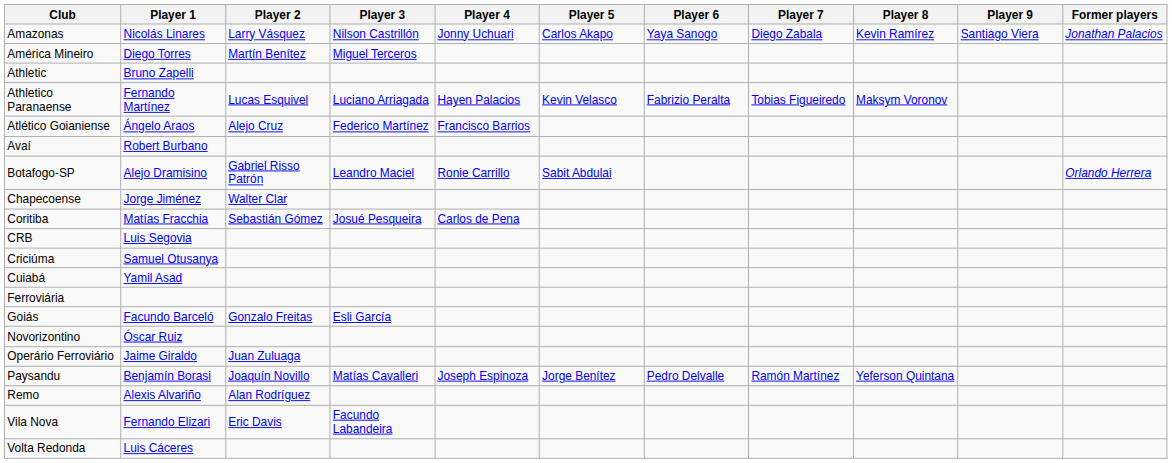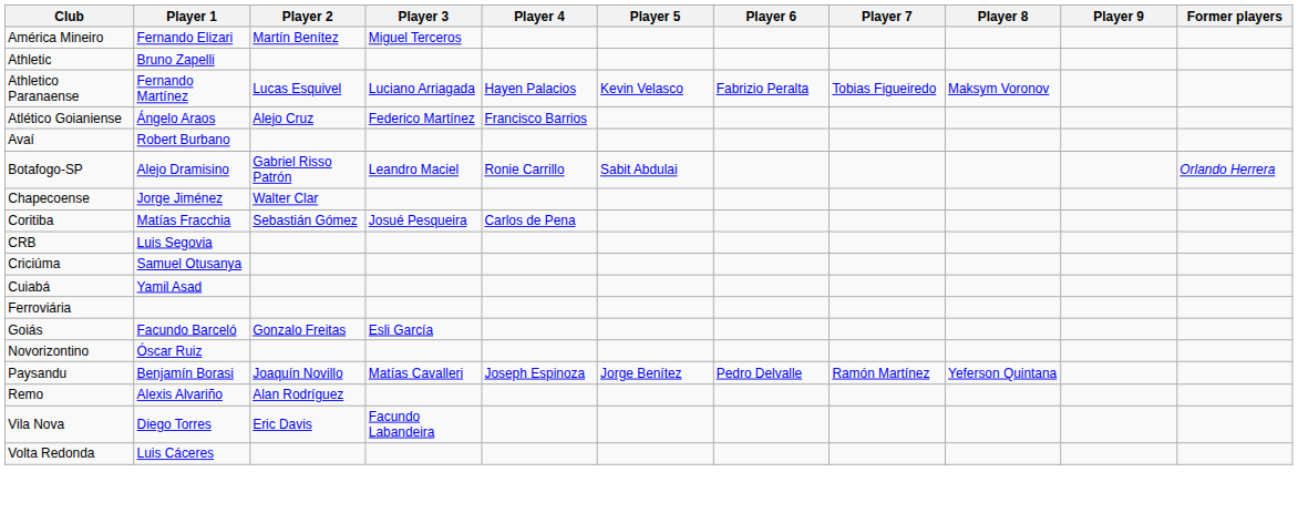 <table class="wikitable sortable" style="font-size: 80%">
 <tr>
 <th style="width:10%">Club</th>
 <th style="width:9%">Player 1</th>
 <th style="width:9%">Player 2</th>
 <th style="width:9%">Player 3</th>
 <th style="width:9%">Player 4</th>
 <th style="width:9%">Player 5</th>
 <th style="width:9%">Player 6</th>
 <th style="width:9%">Player 7</th>
 <th style="width:9%">Player 8</th>
 <th style="width:9%">Player 9</th>
 <th style="width:9%">Former players</th>
 </tr>
 <tr>
-<td>Amazonas</td>
-<td> <a href='#'>Nicolás Linares</a></td>
-<td> <a href='#'>Larry Vásquez</a></td>
-<td> <a href='#'>Nilson Castrillón</a></td>
-<td> <a href='#'>Jonny Uchuari</a></td>
-<td> <a href='#'>Carlos Akapo</a></td>
-<td> <a href='#'>Yaya Sanogo</a></td>
-<td> <a href='#'>Diego Zabala</a></td>
-<td> <a href='#'>Kevin Ramírez</a></td>
-<td> <a href='#'>Santiago Viera</a></td>
-<td><em> <a href='#'>Jonathan Palacios</a></em></td>
-</tr>
-<tr>
 <td>América Mineiro</td>
-<td> <a href='#'>Diego Torres</a></td>
+<td> <a href='#'>Fernando Elizari</a></td>
 <td> <a href='#'>Martín Benítez</a></td>
 <td> <a href='#'>Miguel Terceros</a></td>
 <td></td>
 <td></td>
 <td></td>
 <td></td>
 <td></td>
 <td></td>
 <td></td>
 </tr>
 <tr>
 <td>Athletic</td>
 <td> <a href='#'>Bruno Zapelli</a></td>
 <td></td>
 <td></td>
 <td></td>
 <td></td>
 <td></td>
 <td></td>
 <td></td>
 <td></td>
 <td></td>
 </tr>
 <tr>
 <td>Athletico Paranaense</td>
 <td> <a href='#'>Fernando Martínez</a></td>
 <td> <a href='#'>Lucas Esquivel</a></td>
 <td> <a href='#'>Luciano Arriagada</a></td>
 <td> <a href='#'>Hayen Palacios</a></td>
 <td> <a href='#'>Kevin Velasco</a></td>
 <td> <a href='#'>Fabrizio Peralta</a></td>
 <td> <a href='#'>Tobias Figueiredo</a></td>
 <td> <a href='#'>Maksym Voronov</a></td>
 <td></td>
 <td></td>
 </tr>
 <tr>
 <td>Atlético Goianiense</td>
 <td> <a href='#'>Ángelo Araos</a></td>
 <td> <a href='#'>Alejo Cruz</a></td>
 <td> <a href='#'>Federico Martínez</a></td>
 <td> <a href='#'>Francisco Barrios</a></td>
 <td></td>
 <td></td>
 <td></td>
 <td></td>
 <td></td>
 <td></td>
 </tr>
 <tr>
 <td>Avaí</td>
 <td> <a href='#'>Robert Burbano</a></td>
 <td></td>
 <td></td>
 <td></td>
 <td></td>
 <td></td>
 <td></td>
 <td></td>
 <td></td>
 <td></td>
 </tr>
 <tr>
 <td>Botafogo-SP</td>
 <td> <a href='#'>Alejo Dramisino</a></td>
 <td> <a href='#'>Gabriel Risso Patrón</a></td>
 <td> <a href='#'>Leandro Maciel</a></td>
 <td> <a href='#'>Ronie Carrillo</a></td>
 <td> <a href='#'>Sabit Abdulai</a></td>
 <td></td>
 <td></td>
 <td></td>
 <td></td>
 <td><em> <a href='#'>Orlando Herrera</a></em></td>
 </tr>
 <tr>
 <td>Chapecoense</td>
 <td> <a href='#'>Jorge Jiménez</a></td>
 <td> <a href='#'>Walter Clar</a></td>
 <td></td>
 <td></td>
 <td></td>
 <td></td>
 <td></td>
 <td></td>
 <td></td>
 <td></td>
 </tr>
 <tr>
 <td>Coritiba</td>
 <td> <a href='#'>Matías Fracchia</a></td>
 <td> <a href='#'>Sebastián Gómez</a></td>
 <td> <a href='#'>Josué Pesqueira</a></td>
 <td> <a href='#'>Carlos de Pena</a></td>
 <td></td>
 <td></td>
 <td></td>
 <td></td>
 <td></td>
 <td></td>
 </tr>
 <tr>
 <td>CRB</td>
 <td> <a href='#'>Luis Segovia</a></td>
 <td></td>
 <td></td>
 <td></td>
 <td></td>
 <td></td>
 <td></td>
 <td></td>
 <td></td>
 <td></td>
 </tr>
 <tr>
 <td>Criciúma</td>
 <td> <a href='#'>Samuel Otusanya</a></td>
 <td></td>
 <td></td>
 <td></td>
 <td></td>
 <td></td>
 <td></td>
 <td></td>
 <td></td>
 </tr>
 <tr>
 <td>Cuiabá</td>
 <td> <a href='#'>Yamil Asad</a></td>
 <td></td>
 <td></td>
 <td></td>
 <td></td>
 <td></td>
 <td></td>
 <td></td>
 <td></td>
 <td></td>
 </tr>
 <tr>
 <td>Ferroviária</td>
 <td></td>
 <td></td>
 <td></td>
 <td></td>
 <td></td>
 <td></td>
 <td></td>
 <td></td>
 <td></td>
 <td></td>
 </tr>
 <tr>
 <td>Goiás</td>
 <td> <a href='#'>Facundo Barceló</a></td>
 <td> <a href='#'>Gonzalo Freitas</a></td>
 <td> <a href='#'>Esli García</a></td>
 <td></td>
 <td></td>
 <td></td>
 <td></td>
 <td></td>
 <td></td>
 <td></td>
 </tr>
 <tr>
 <td>Novorizontino</td>
 <td> <a href='#'>Óscar Ruiz</a></td>
 <td></td>
 <td></td>
 <td></td>
 <td></td>
 <td></td>
 <td></td>
 <td></td>
 <td></td>
 <td></td>
 </tr>
 <tr>
-<td>Operário Ferroviário</td>
-<td> <a href='#'>Jaime Giraldo</a></td>
-<td> <a href='#'>Juan Zuluaga</a></td>
-<td></td>
-<td></td>
-<td></td>
-<td></td>
-<td></td>
-<td></td>
-<td></td>
-<td></td>
-</tr>
-<tr>
 <td>Paysandu</td>
 <td> <a href='#'>Benjamín Borasi</a></td>
 <td> <a href='#'>Joaquín Novillo</a></td>
 <td> <a href='#'>Matías Cavalleri</a></td>
 <td> <a href='#'>Joseph Espinoza</a></td>
 <td> <a href='#'>Jorge Benítez</a></td>
 <td> <a href='#'>Pedro Delvalle</a></td>
 <td> <a href='#'>Ramón Martínez</a></td>
 <td> <a href='#'>Yeferson Quintana</a></td>
 <td></td>
 <td></td>
 </tr>
 <tr>
 <td>Remo</td>
 <td> <a href='#'>Alexis Alvariño</a></td>
 <td> <a href='#'>Alan Rodríguez</a></td>
 <td></td>
 <td></td>
 <td></td>
 <td></td>
 <td></td>
 <td></td>
 <td></td>
 <td></td>
 </tr>
 <tr>
 <td>Vila Nova</td>
-<td> <a href='#'>Fernando Elizari</a></td>
+<td> <a href='#'>Diego Torres</a></td>
 <td> <a href='#'>Eric Davis</a></td>
 <td> <a href='#'>Facundo Labandeira</a></td>
 <td></td>
 <td></td>
 <td></td>
 <td></td>
 <td></td>
 <td></td>
 <td></td>
 </tr>
 <tr>
 <td>Volta Redonda</td>
 <td> <a href='#'>Luis Cáceres</a></td>
 <td></td>
 <td></td>
 <td></td>
 <td></td>
 <td></td>
 <td></td>
 <td></td>
 <td></td>
 <td></td>
 </tr>
 </table>
